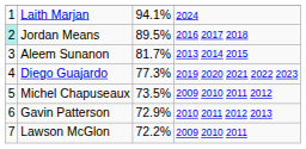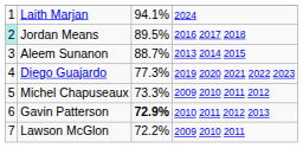 <table class="wikitable">
 <tr>
 </tr>
 <tr>
 <td>1</td>
 <td><a href='#'>Laith Marjan</a></td>
 <td><abbr>94.1%</abbr></td>
 <td style="font-size:80%;"><a href='#'>2024</a></td>
 </tr>
 <tr>
 <td style="background: paleturquoise;">2</td>
 <td>Jordan Means</td>
 <td><abbr>89.5%</abbr></td>
 <td style="font-size:80%;"><a href='#'>2016</a> <a href='#'>2017</a> <a href='#'>2018</a></td>
 </tr>
 <tr>
 <td>3</td>
 <td>Aleem Sunanon</td>
-<td><abbr>81.7%</abbr></td>
+<td><abbr>88.7%</abbr></td>
 <td style="font-size:80%;"><a href='#'>2013</a> <a href='#'>2014</a> <a href='#'>2015</a></td>
 </tr>
 <tr>
 <td>4</td>
 <td><a href='#'>Diego Guajardo</a></td>
 <td><abbr>77.3%</abbr></td>
 <td style="font-size:80%;"><a href='#'>2019</a> <a href='#'>2020</a> <a href='#'>2021</a> <a href='#'>2022</a> <a href='#'>2023</a></td>
 </tr>
 <tr>
 <td>5</td>
 <td>Michel Chapuseaux</td>
-<td><abbr>73.5%</abbr></td>
+<td><abbr>73.3%</abbr></td>
 <td style="font-size:80%;"><a href='#'>2009</a> <a href='#'>2010</a> <a href='#'>2011</a> <a href='#'>2012</a></td>
 </tr>
 <tr>
 <td>6</td>
 <td>Gavin Patterson</td>
-<td><abbr>72.9%</abbr></td>
+<td><strong><abbr>72.9%</abbr></strong></td>
 <td style="font-size:80%;"><a href='#'>2010</a> <a href='#'>2011</a> <a href='#'>2012</a> <a href='#'>2013</a></td>
 </tr>
 <tr>
 <td>7</td>
 <td>Lawson McGlon</td>
 <td><abbr>72.2%</abbr></td>
 <td style="font-size:80%;"><a href='#'>2009</a> <a href='#'>2010</a> <a href='#'>2011</a></td>
 </tr>
 </table>
